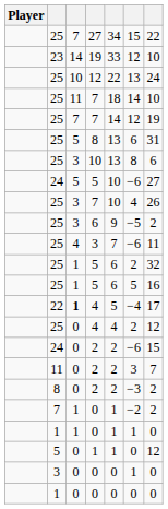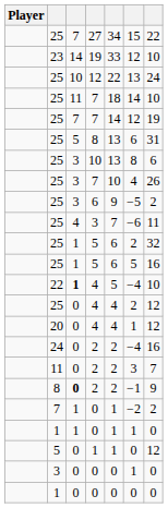 <table class="wikitable sortable" style="text-align:center;">
 <tr>
 <th>Player</th>
 <th></th>
 <th></th>
 <th></th>
 <th></th>
 <th data-sort-type="number"></th>
 <th></th>
 </tr>
 <tr>
 <td></td>
 <td>25</td>
 <td>7</td>
 <td>27</td>
 <td>34</td>
 <td>15</td>
 <td>22</td>
 </tr>
 <tr>
 <td></td>
 <td>23</td>
 <td>14</td>
 <td>19</td>
 <td>33</td>
 <td>12</td>
 <td>10</td>
 </tr>
 <tr>
 <td></td>
 <td>25</td>
 <td>10</td>
 <td>12</td>
 <td>22</td>
 <td>13</td>
 <td>24</td>
 </tr>
 <tr>
 <td></td>
 <td>25</td>
 <td>11</td>
 <td>7</td>
 <td>18</td>
 <td>14</td>
 <td>10</td>
 </tr>
 <tr>
 <td></td>
 <td>25</td>
 <td>7</td>
 <td>7</td>
 <td>14</td>
 <td>12</td>
 <td>19</td>
 </tr>
 <tr>
 <td></td>
 <td>25</td>
 <td>5</td>
 <td>8</td>
 <td>13</td>
 <td>6</td>
 <td>31</td>
 </tr>
 <tr>
 <td></td>
 <td>25</td>
 <td>3</td>
 <td>10</td>
 <td>13</td>
 <td>8</td>
 <td>6</td>
 </tr>
 <tr>
 <td></td>
-<td>24</td>
-<td>5</td>
-<td>5</td>
-<td>10</td>
-<td>−6</td>
-<td>27</td>
-</tr>
-<tr>
-<td></td>
 <td>25</td>
 <td>3</td>
 <td>7</td>
 <td>10</td>
 <td>4</td>
 <td>26</td>
 </tr>
 <tr>
 <td></td>
 <td>25</td>
 <td>3</td>
 <td>6</td>
 <td>9</td>
 <td>−5</td>
 <td>2</td>
 </tr>
 <tr>
 <td></td>
 <td>25</td>
 <td>4</td>
 <td>3</td>
 <td>7</td>
 <td>−6</td>
 <td>11</td>
 </tr>
 <tr>
 <td></td>
 <td>25</td>
 <td>1</td>
 <td>5</td>
 <td>6</td>
 <td>2</td>
 <td>32</td>
 </tr>
 <tr>
 <td></td>
 <td>25</td>
 <td>1</td>
 <td>5</td>
 <td>6</td>
 <td>5</td>
 <td>16</td>
 </tr>
 <tr>
 <td></td>
 <td>22</td>
 <td><strong>1</strong></td>
 <td>4</td>
 <td>5</td>
 <td>−4</td>
-<td>17</td>
+<td>10</td>
 </tr>
 <tr>
 <td></td>
 <td>25</td>
 <td>0</td>
 <td>4</td>
 <td>4</td>
 <td>2</td>
 <td>12</td>
 </tr>
 <tr>
 <td></td>
+<td>20</td>
+<td>0</td>
+<td>4</td>
+<td>4</td>
+<td>1</td>
+<td>12</td>
+</tr>
+<tr>
+<td></td>
 <td>24</td>
 <td>0</td>
 <td>2</td>
 <td>2</td>
-<td>−6</td>
-<td>15</td>
+<td>−4</td>
+<td>16</td>
 </tr>
 <tr>
 <td></td>
 <td>11</td>
 <td>0</td>
 <td>2</td>
 <td>2</td>
 <td>3</td>
 <td>7</td>
 </tr>
 <tr>
 <td></td>
 <td>8</td>
-<td>0</td>
+<td><strong>0</strong></td>
 <td>2</td>
 <td>2</td>
-<td>−3</td>
-<td>2</td>
+<td>−1</td>
+<td>9</td>
 </tr>
 <tr>
 <td></td>
 <td>7</td>
 <td>1</td>
 <td>0</td>
 <td>1</td>
 <td>−2</td>
 <td>2</td>
 </tr>
 <tr>
 <td></td>
 <td>1</td>
 <td>1</td>
 <td>0</td>
 <td>1</td>
 <td>1</td>
 <td>0</td>
 </tr>
 <tr>
 <td></td>
 <td>5</td>
 <td>0</td>
 <td>1</td>
 <td>1</td>
 <td>0</td>
 <td>12</td>
 </tr>
 <tr>
 <td></td>
 <td>3</td>
 <td>0</td>
 <td>0</td>
 <td>0</td>
 <td>1</td>
 <td>0</td>
 </tr>
 <tr>
 <td></td>
 <td>1</td>
 <td>0</td>
 <td>0</td>
 <td>0</td>
 <td>0</td>
 <td>0</td>
 </tr>
 </table>
